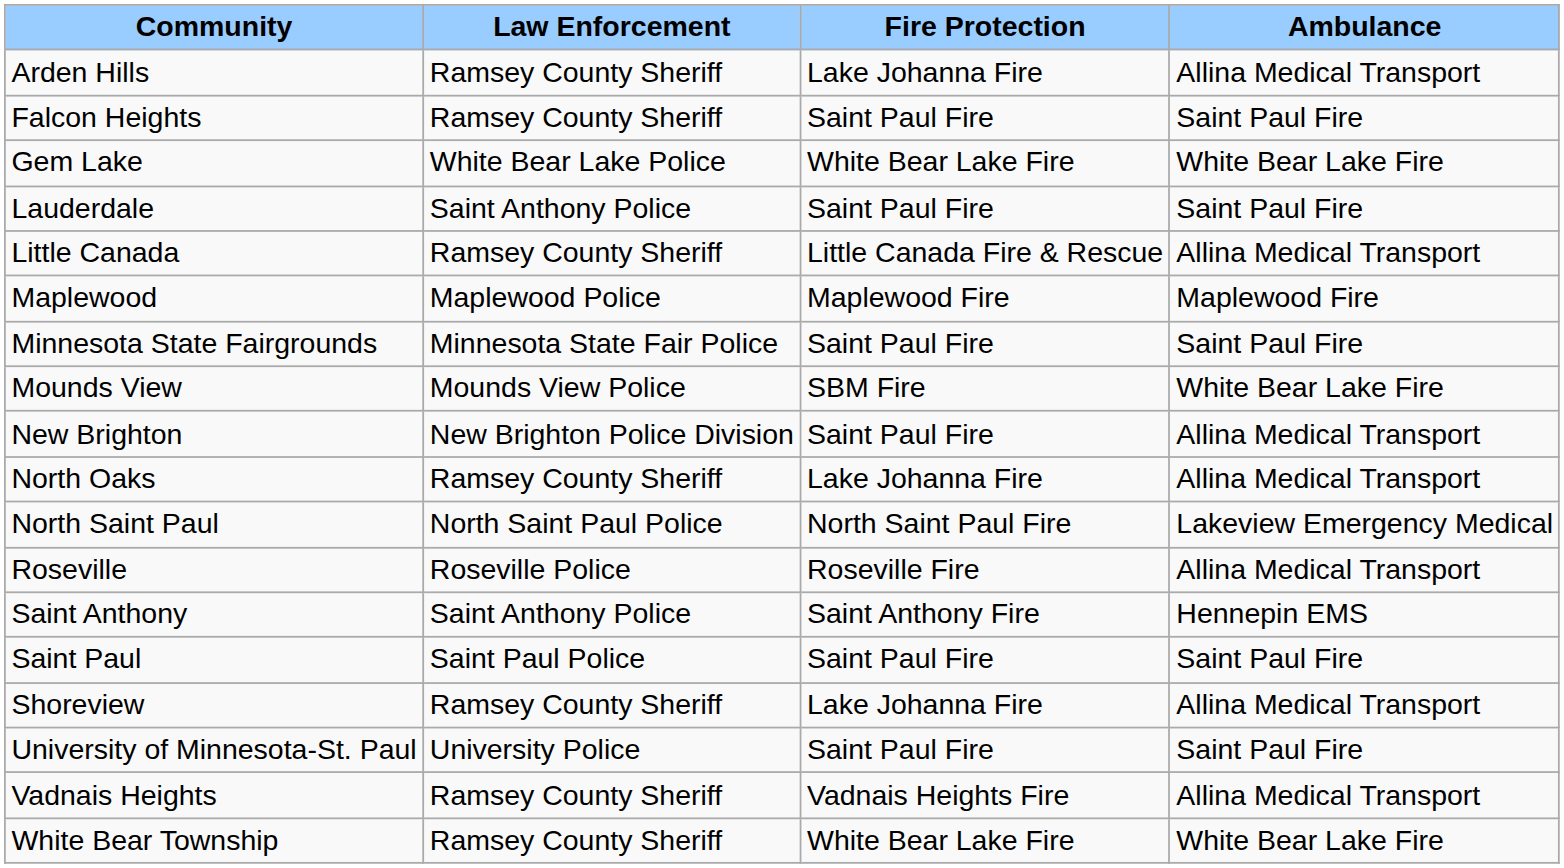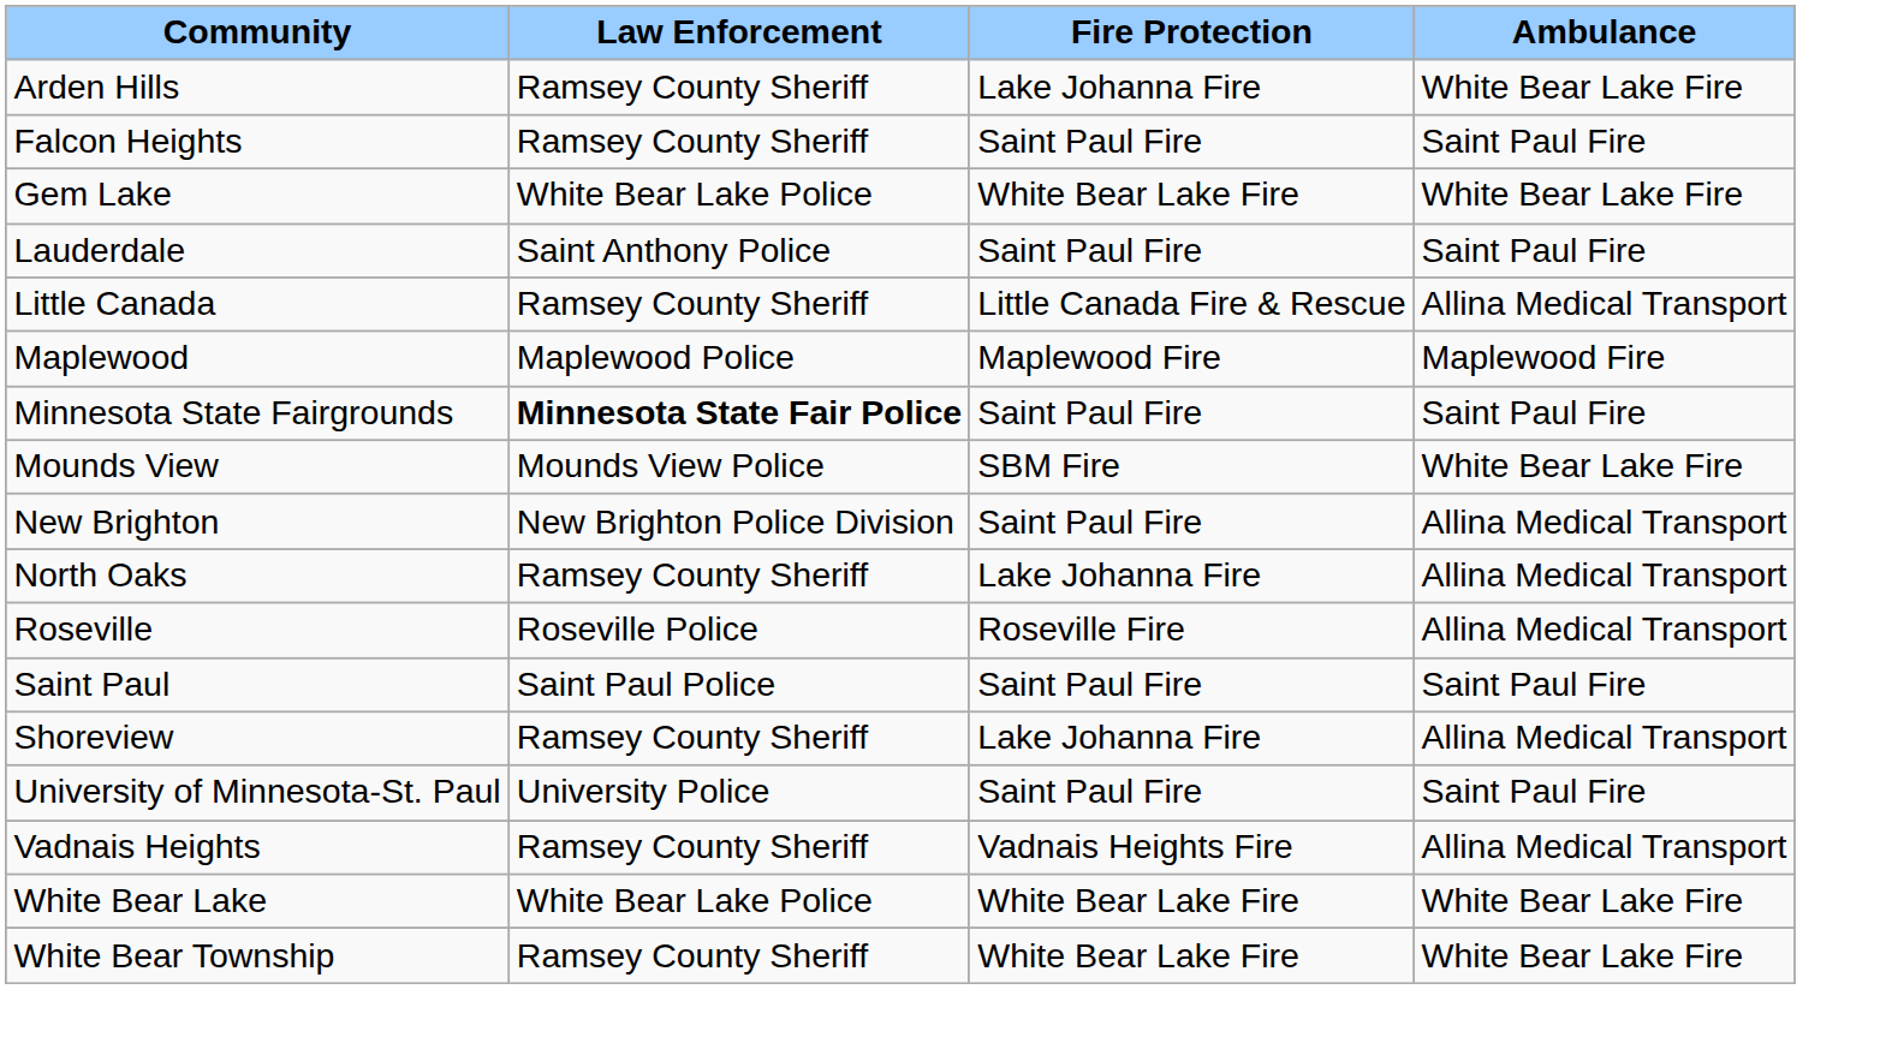 <table class="wikitable sortable collapsible">
 <tr>
 <th style="background:#9cf;">Community</th>
 <th style="background:#9cf;">Law Enforcement</th>
 <th style="background:#9cf;">Fire Protection</th>
 <th style="background:#9cf;">Ambulance</th>
 </tr>
 <tr>
 <td>Arden Hills</td>
 <td>Ramsey County Sheriff</td>
 <td>Lake Johanna Fire</td>
-<td>Allina Medical Transport</td>
+<td>White Bear Lake Fire</td>
 </tr>
 <tr>
 <td>Falcon Heights</td>
 <td>Ramsey County Sheriff</td>
 <td>Saint Paul Fire</td>
 <td>Saint Paul Fire</td>
 </tr>
 <tr>
 <td>Gem Lake</td>
 <td>White Bear Lake Police</td>
 <td>White Bear Lake Fire</td>
 <td>White Bear Lake Fire</td>
 </tr>
 <tr>
 <td>Lauderdale</td>
 <td>Saint Anthony Police</td>
 <td>Saint Paul Fire</td>
 <td>Saint Paul Fire</td>
 </tr>
 <tr>
 <td>Little Canada</td>
 <td>Ramsey County Sheriff</td>
 <td>Little Canada Fire & Rescue</td>
 <td>Allina Medical Transport</td>
 </tr>
 <tr>
 <td>Maplewood</td>
 <td>Maplewood Police</td>
 <td>Maplewood Fire</td>
 <td>Maplewood Fire</td>
 </tr>
 <tr>
 <td>Minnesota State Fairgrounds</td>
-<td>Minnesota State Fair Police</td>
+<td><strong>Minnesota State Fair Police</strong></td>
 <td>Saint Paul Fire</td>
 <td>Saint Paul Fire</td>
 </tr>
 <tr>
 <td>Mounds View</td>
 <td>Mounds View Police</td>
 <td>SBM Fire</td>
 <td>White Bear Lake Fire</td>
 </tr>
 <tr>
 <td>New Brighton</td>
 <td>New Brighton Police Division</td>
 <td>Saint Paul Fire</td>
 <td>Allina Medical Transport</td>
 </tr>
 <tr>
 <td>North Oaks</td>
 <td>Ramsey County Sheriff</td>
 <td>Lake Johanna Fire</td>
 <td>Allina Medical Transport</td>
 </tr>
 <tr>
-<td>North Saint Paul</td>
-<td>North Saint Paul Police</td>
-<td>North Saint Paul Fire</td>
-<td>Lakeview Emergency Medical</td>
-</tr>
-<tr>
 <td>Roseville</td>
 <td>Roseville Police</td>
 <td>Roseville Fire</td>
 <td>Allina Medical Transport</td>
-</tr>
-<tr>
-<td>Saint Anthony</td>
-<td>Saint Anthony Police</td>
-<td>Saint Anthony Fire</td>
-<td>Hennepin EMS</td>
 </tr>
 <tr>
 <td>Saint Paul</td>
 <td>Saint Paul Police</td>
 <td>Saint Paul Fire</td>
 <td>Saint Paul Fire</td>
 </tr>
 <tr>
 <td>Shoreview</td>
 <td>Ramsey County Sheriff</td>
 <td>Lake Johanna Fire</td>
 <td>Allina Medical Transport</td>
 </tr>
 <tr>
 <td>University of Minnesota-St. Paul</td>
 <td>University Police</td>
 <td>Saint Paul Fire</td>
 <td>Saint Paul Fire</td>
 </tr>
 <tr>
 <td>Vadnais Heights</td>
 <td>Ramsey County Sheriff</td>
 <td>Vadnais Heights Fire</td>
 <td>Allina Medical Transport</td>
 </tr>
 <tr>
+<td>White Bear Lake</td>
+<td>White Bear Lake Police</td>
+<td>White Bear Lake Fire</td>
+<td>White Bear Lake Fire</td>
+</tr>
+<tr>
 <td>White Bear Township</td>
 <td>Ramsey County Sheriff</td>
 <td>White Bear Lake Fire</td>
 <td>White Bear Lake Fire</td>
 </tr>
 </table>
